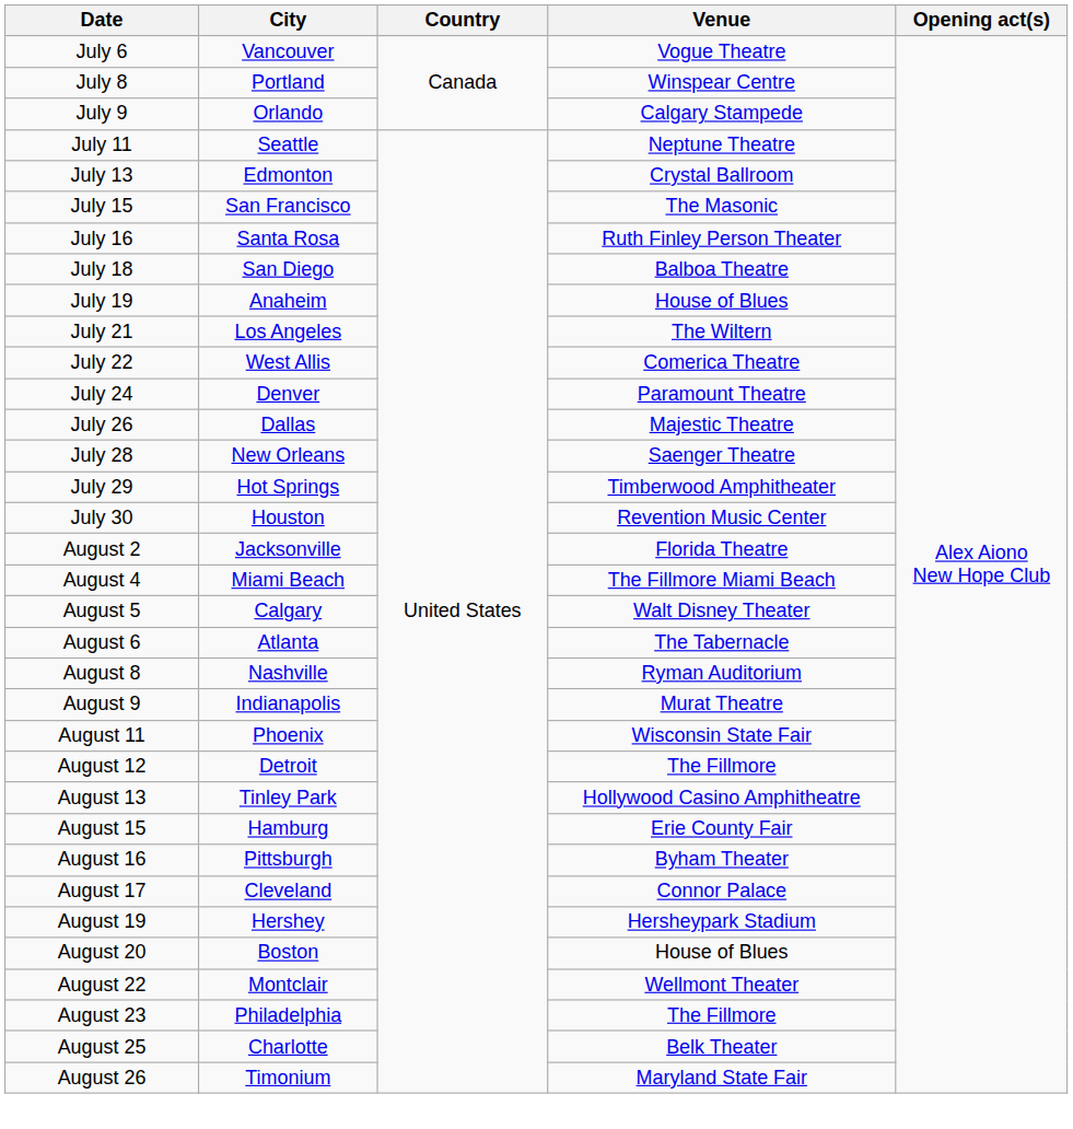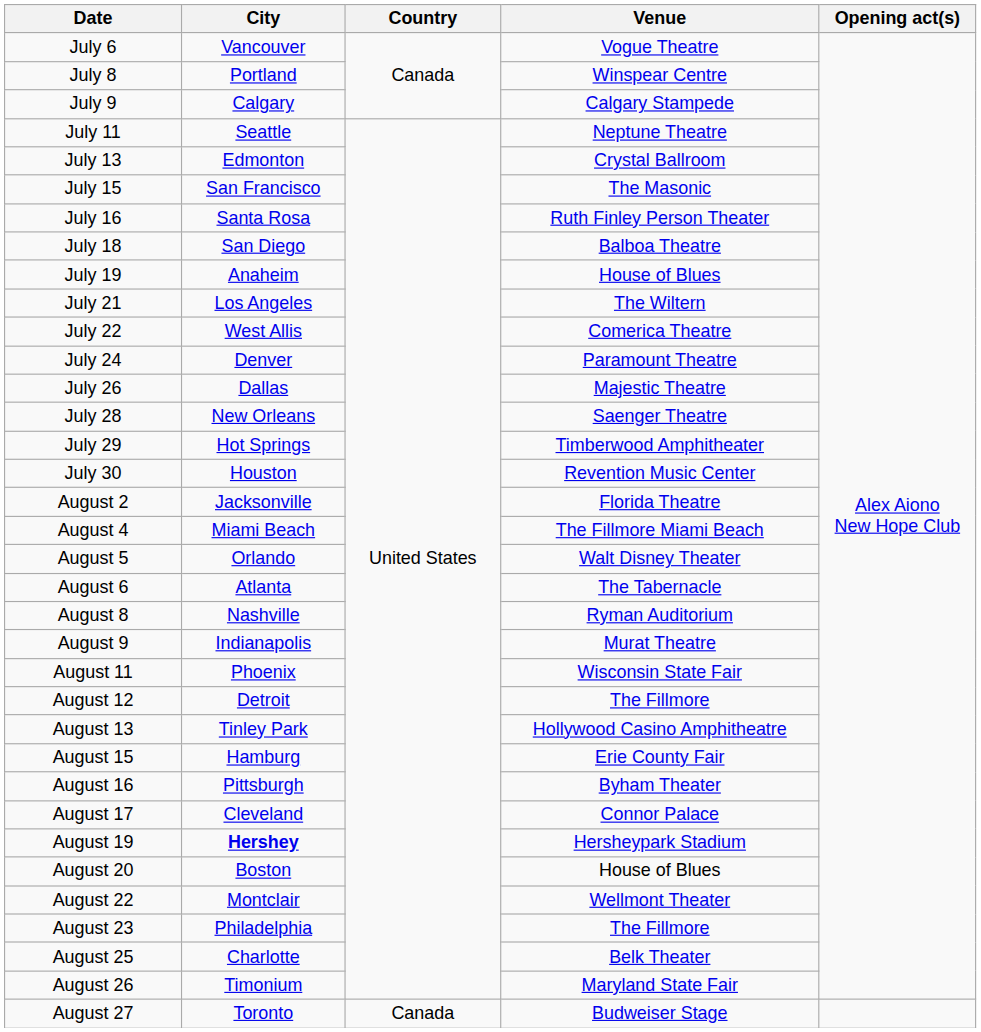 <table class="wikitable" style="text-align:center;">
 <tr>
 <th scope="col" style="width:12em;">Date</th>
 <th scope="col" style="width:10em;">City</th>
 <th scope="col" style="width:10em;">Country</th>
 <th scope="col" style="width:22em;">Venue</th>
 <th scope="col" style="width:10em;">Opening act(s)</th>
 </tr>
 <tr>
 <td>July 6</td>
 <td><a href='#'>Vancouver</a></td>
 <td rowspan="3">Canada</td>
 <td><a href='#'>Vogue Theatre</a></td>
 <td rowspan="34"><a href='#'>Alex Aiono</a><br><a href='#'>New Hope Club</a></td>
 </tr>
 <tr>
 <td>July 8</td>
 <td><a href='#'>Portland</a></td>
 <td><a href='#'>Winspear Centre</a></td>
 </tr>
 <tr>
 <td>July 9</td>
-<td><a href='#'>Orlando</a></td>
+<td><a href='#'>Calgary</a></td>
 <td><a href='#'>Calgary Stampede</a></td>
 </tr>
 <tr>
 <td>July 11</td>
 <td><a href='#'>Seattle</a></td>
 <td rowspan="31">United States</td>
 <td><a href='#'>Neptune Theatre</a></td>
 </tr>
 <tr>
 <td>July 13</td>
 <td><a href='#'>Edmonton</a></td>
 <td><a href='#'>Crystal Ballroom</a></td>
 </tr>
 <tr>
 <td>July 15</td>
 <td><a href='#'>San Francisco</a></td>
 <td><a href='#'>The Masonic</a></td>
 </tr>
 <tr>
 <td>July 16</td>
 <td><a href='#'>Santa Rosa</a></td>
 <td><a href='#'>Ruth Finley Person Theater</a></td>
 </tr>
 <tr>
 <td>July 18</td>
 <td><a href='#'>San Diego</a></td>
 <td><a href='#'>Balboa Theatre</a></td>
 </tr>
 <tr>
 <td>July 19</td>
 <td><a href='#'>Anaheim</a></td>
 <td><a href='#'>House of Blues</a></td>
 </tr>
 <tr>
 <td>July 21</td>
 <td><a href='#'>Los Angeles</a></td>
 <td><a href='#'>The Wiltern</a></td>
 </tr>
 <tr>
 <td>July 22</td>
 <td><a href='#'>West Allis</a></td>
 <td><a href='#'>Comerica Theatre</a></td>
 </tr>
 <tr>
 <td>July 24</td>
 <td><a href='#'>Denver</a></td>
 <td><a href='#'>Paramount Theatre</a></td>
 </tr>
 <tr>
 <td>July 26</td>
 <td><a href='#'>Dallas</a></td>
 <td><a href='#'>Majestic Theatre</a></td>
 </tr>
 <tr>
 <td>July 28</td>
 <td><a href='#'>New Orleans</a></td>
 <td><a href='#'>Saenger Theatre</a></td>
 </tr>
 <tr>
 <td>July 29</td>
 <td><a href='#'>Hot Springs</a></td>
 <td><a href='#'>Timberwood Amphitheater</a></td>
 </tr>
 <tr>
 <td>July 30</td>
 <td><a href='#'>Houston</a></td>
 <td><a href='#'>Revention Music Center</a></td>
 </tr>
 <tr>
 <td>August 2</td>
 <td><a href='#'>Jacksonville</a></td>
 <td><a href='#'>Florida Theatre</a></td>
 </tr>
 <tr>
 <td>August 4</td>
 <td><a href='#'>Miami Beach</a></td>
 <td><a href='#'>The Fillmore Miami Beach</a></td>
 </tr>
 <tr>
 <td>August 5</td>
-<td><a href='#'>Calgary</a></td>
+<td><a href='#'>Orlando</a></td>
 <td><a href='#'>Walt Disney Theater</a></td>
 </tr>
 <tr>
 <td>August 6</td>
 <td><a href='#'>Atlanta</a></td>
 <td><a href='#'>The Tabernacle</a></td>
 </tr>
 <tr>
 <td>August 8</td>
 <td><a href='#'>Nashville</a></td>
 <td><a href='#'>Ryman Auditorium</a></td>
 </tr>
 <tr>
 <td>August 9</td>
 <td><a href='#'>Indianapolis</a></td>
 <td><a href='#'>Murat Theatre</a></td>
 </tr>
 <tr>
 <td>August 11</td>
 <td><a href='#'>Phoenix</a></td>
 <td><a href='#'>Wisconsin State Fair</a></td>
 </tr>
 <tr>
 <td>August 12</td>
 <td><a href='#'>Detroit</a></td>
 <td><a href='#'>The Fillmore</a></td>
 </tr>
 <tr>
 <td>August 13</td>
 <td><a href='#'>Tinley Park</a></td>
 <td><a href='#'>Hollywood Casino Amphitheatre</a></td>
 </tr>
 <tr>
 <td>August 15</td>
 <td><a href='#'>Hamburg</a></td>
 <td><a href='#'>Erie County Fair</a></td>
 </tr>
 <tr>
 <td>August 16</td>
 <td><a href='#'>Pittsburgh</a></td>
 <td><a href='#'>Byham Theater</a></td>
 </tr>
 <tr>
 <td>August 17</td>
 <td><a href='#'>Cleveland</a></td>
 <td><a href='#'>Connor Palace</a></td>
 </tr>
 <tr>
 <td>August 19</td>
-<td><a href='#'>Hershey</a></td>
+<td><strong><a href='#'>Hershey</a></strong></td>
 <td><a href='#'>Hersheypark Stadium</a></td>
 </tr>
 <tr>
 <td>August 20</td>
 <td><a href='#'>Boston</a></td>
 <td>House of Blues</td>
 </tr>
 <tr>
 <td>August 22</td>
 <td><a href='#'>Montclair</a></td>
 <td><a href='#'>Wellmont Theater</a></td>
 </tr>
 <tr>
 <td>August 23</td>
 <td><a href='#'>Philadelphia</a></td>
 <td><a href='#'>The Fillmore</a></td>
 </tr>
 <tr>
 <td>August 25</td>
 <td><a href='#'>Charlotte</a></td>
 <td><a href='#'>Belk Theater</a></td>
 </tr>
 <tr>
 <td>August 26</td>
 <td><a href='#'>Timonium</a></td>
 <td><a href='#'>Maryland State Fair</a></td>
 </tr>
+<tr>
+<td>August 27</td>
+<td><a href='#'>Toronto</a></td>
+<td>Canada</td>
+<td><a href='#'>Budweiser Stage</a></td>
+<td></td>
+</tr>
 </table>
